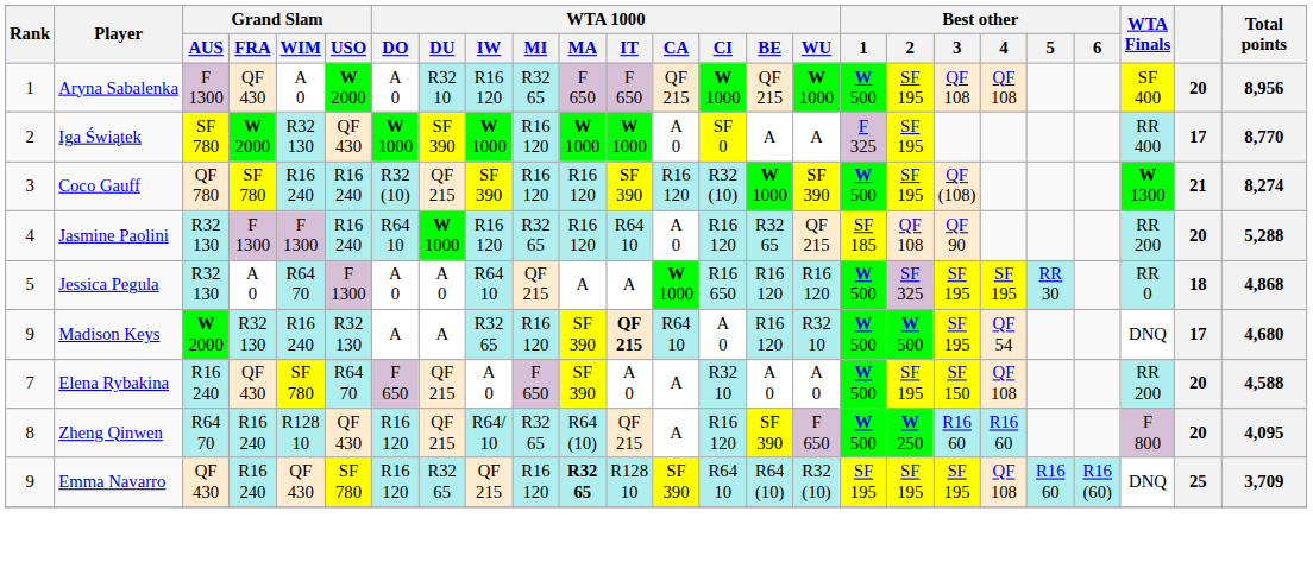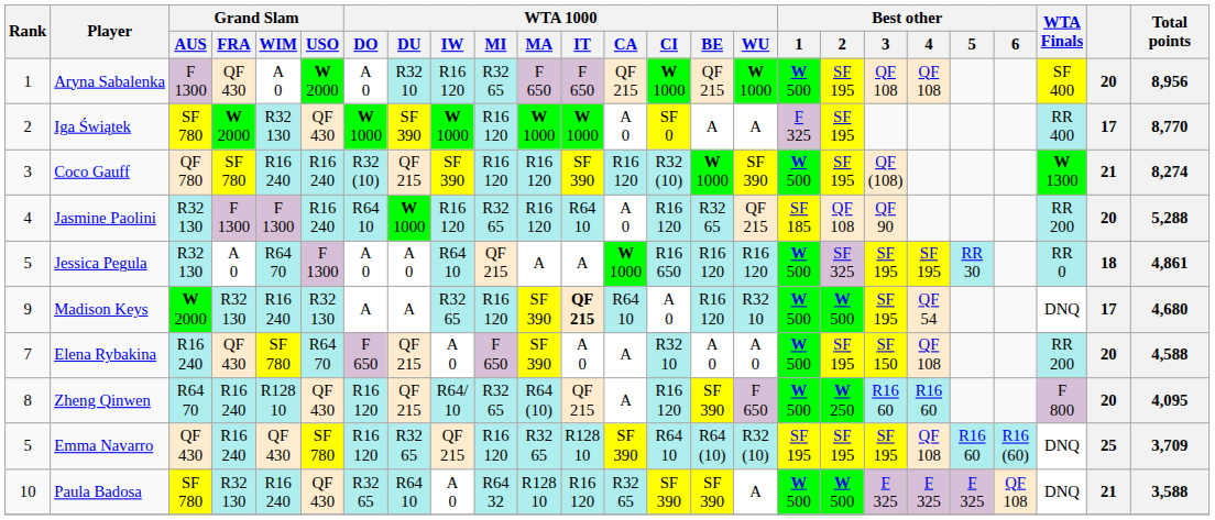 <table class="wikitable nowrap" style=font-size:85%;text-align:center>
 <tr>
 <th rowspan=2>Rank</th>
 <th rowspan=2>Player</th>
 <th colspan=4>Grand Slam</th>
 <th colspan=10>WTA 1000</th>
 <th colspan=6>Best other</th>
 <th rowspan=2><a href='#'>WTA <br> Finals</a></th>
 <th rowspan=2 width=30></th>
 <th rowspan=2 width=60>Total <br> points</th>
 </tr>
 <tr>
 <th style="width:30px;"><a href='#'>AUS</a></th>
 <th style="width:30px;"><a href='#'>FRA</a></th>
 <th style="width:30px;"><a href='#'>WIM</a></th>
 <th style="width:30px;"><a href='#'>USO</a></th>
 <th style="width:30px;"><a href='#'>DO</a></th>
 <th style="width:30px;"><a href='#'>DU</a></th>
 <th style="width:30px;"><a href='#'>IW</a></th>
 <th style="width:30px;"><a href='#'>MI</a></th>
 <th style="width:30px;"><a href='#'>MA</a></th>
 <th style="width:30px;"><a href='#'>IT</a></th>
 <th style="width:30px;"><a href='#'>CA</a></th>
 <th style="width:30px;"><a href='#'>CI</a></th>
 <th style="width:30px;"><a href='#'>BE</a></th>
 <th style="width:30px;"><a href='#'>WU</a></th>
 <th width=30>1</th>
 <th width=30>2</th>
 <th width=30>3</th>
 <th width=30>4</th>
 <th width=30>5</th>
 <th width=30>6</th>
 </tr>
 <tr>
 <td>1</td>
 <td align=left> <a href='#'>Aryna Sabalenka</a></td>
 <td bgcolor=thistle>F<br>1300</td>
 <td bgcolor=ffebcd>QF<br>430</td>
 <td bgcolor=white>A<br>0</td>
 <td bgcolor=lime><strong>W</strong><br>2000</td>
 <td bgcolor=white>A<br>0</td>
 <td bgcolor=afeeee>R32<br>10</td>
 <td bgcolor=afeeee>R16<br>120</td>
 <td bgcolor=afeeee>R32<br>65</td>
 <td bgcolor=thistle>F<br>650</td>
 <td bgcolor=thistle>F<br>650</td>
 <td bgcolor=ffebcd>QF<br>215</td>
 <td bgcolor=lime><strong>W</strong><br>1000</td>
 <td bgcolor=ffebcd>QF<br>215</td>
 <td bgcolor=lime><strong>W</strong><br>1000</td>
 <td bgcolor=lime><strong><a href='#'>W</a></strong><br>500</td>
 <td bgcolor=yellow><a href='#'>SF</a><br>195</td>
 <td bgcolor=ffebcd><a href='#'>QF</a><br>108</td>
 <td bgcolor=ffebcd><a href='#'>QF</a><br>108</td>
 <td></td>
 <td></td>
 <td bgcolor=yellow>SF<br>400</td>
 <th>20</th>
 <th>8,956</th>
 </tr>
 <tr>
 <td>2</td>
 <td align=left> <a href='#'>Iga Świątek</a></td>
 <td bgcolor=yellow>SF<br>780</td>
 <td bgcolor=lime><strong>W</strong><br>2000</td>
 <td bgcolor=afeeee>R32<br>130</td>
 <td bgcolor=ffebcd>QF<br>430</td>
 <td bgcolor=lime><strong>W</strong><br>1000</td>
 <td bgcolor=yellow>SF<br>390</td>
 <td bgcolor=lime><strong>W</strong><br>1000</td>
 <td bgcolor=afeeee>R16<br>120</td>
 <td bgcolor=lime><strong>W</strong><br>1000</td>
 <td bgcolor=lime><strong>W</strong><br>1000</td>
 <td bgcolor=white>A<br>0</td>
 <td bgcolor=yellow>SF<br>0</td>
 <td bgcolor=white>A</td>
 <td bgcolor=white>A</td>
 <td bgcolor=thistle><a href='#'>F</a><br>325</td>
 <td bgcolor=yellow><a href='#'>SF</a><br>195</td>
 <td></td>
 <td></td>
 <td></td>
 <td></td>
 <td bgcolor=afeeee>RR<br>400</td>
 <th>17</th>
 <th>8,770</th>
 </tr>
 <tr>
 <td>3</td>
 <td align=left> <a href='#'>Coco Gauff</a></td>
 <td bgcolor=ffebcd>QF<br>780</td>
 <td bgcolor=yellow>SF<br>780</td>
 <td bgcolor=afeeee>R16<br>240</td>
 <td bgcolor=afeeee>R16<br>240</td>
 <td bgcolor=afeeee>R32<br>(10)</td>
 <td bgcolor=ffebcd>QF<br>215</td>
 <td bgcolor=yellow>SF<br>390</td>
 <td bgcolor=afeeee>R16<br>120</td>
 <td bgcolor=afeeee>R16<br>120</td>
 <td bgcolor=yellow>SF<br>390</td>
 <td bgcolor=afeeee>R16<br>120</td>
 <td bgcolor=afeeee>R32<br>(10)</td>
 <td bgcolor=lime><strong>W</strong><br>1000</td>
 <td bgcolor=yellow>SF<br>390</td>
 <td bgcolor=lime><strong><a href='#'>W</a></strong><br>500</td>
 <td bgcolor=yellow><a href='#'>SF</a><br>195</td>
 <td bgcolor=ffebcd><a href='#'>QF</a><br>(108)</td>
 <td></td>
 <td></td>
 <td></td>
 <td bgcolor=lime><strong>W</strong><br>1300</td>
 <th>21</th>
 <th>8,274</th>
 </tr>
 <tr>
 <td>4</td>
 <td align=left> <a href='#'>Jasmine Paolini</a></td>
 <td bgcolor=afeeee>R32<br>130</td>
 <td bgcolor=thistle>F<br>1300</td>
 <td bgcolor=thistle>F<br>1300</td>
 <td bgcolor=afeeee>R16<br>240</td>
 <td bgcolor=afeeee>R64<br>10</td>
 <td bgcolor=lime><strong>W</strong><br>1000</td>
 <td bgcolor=afeeee>R16<br>120</td>
 <td bgcolor=afeeee>R32<br>65</td>
 <td bgcolor=afeeee>R16<br>120</td>
 <td bgcolor=afeeee>R64<br>10</td>
 <td bgcolor=white>A<br>0</td>
 <td bgcolor=afeeee>R16<br>120</td>
 <td bgcolor=afeeee>R32<br>65</td>
 <td bgcolor=ffebcd>QF<br>215</td>
 <td bgcolor=yellow><a href='#'>SF</a><br>185</td>
 <td bgcolor=ffebcd><a href='#'>QF</a><br>108</td>
 <td bgcolor=ffebcd><a href='#'>QF</a><br>90</td>
 <td></td>
 <td></td>
 <td></td>
 <td bgcolor=afeeee>RR<br>200</td>
 <th>20</th>
 <th>5,288</th>
 </tr>
 <tr>
 <td>5</td>
 <td align=left> <a href='#'>Jessica Pegula</a></td>
 <td bgcolor=afeeee>R32<br>130</td>
 <td bgcolor=white>A<br>0</td>
 <td bgcolor=afeeee>R64<br>70</td>
 <td bgcolor=thistle>F<br>1300</td>
 <td bgcolor=white>A<br>0</td>
 <td bgcolor=white>A<br>0</td>
 <td bgcolor=afeeee>R64<br>10</td>
 <td bgcolor=ffebcd>QF<br>215</td>
 <td bgcolor=white>A</td>
 <td bgcolor=white>A</td>
 <td bgcolor=lime><strong>W</strong><br>1000</td>
 <td bgcolor=afeeee>R16<br>650</td>
 <td bgcolor=afeeee>R16<br>120</td>
 <td bgcolor=afeeee>R16<br>120</td>
 <td bgcolor=lime><strong><a href='#'>W</a></strong><br>500</td>
 <td bgcolor=thistle><a href='#'>SF</a><br>325</td>
 <td bgcolor=yellow><a href='#'>SF</a><br>195</td>
 <td bgcolor=yellow><a href='#'>SF</a><br>195</td>
 <td bgcolor=afeeee><a href='#'>RR</a><br>30</td>
 <td></td>
 <td bgcolor=afeeee>RR<br>0</td>
 <th>18</th>
-<th>4,868</th>
+<th>4,861</th>
 </tr>
 <tr>
 <td>9</td>
 <td align=left> <a href='#'>Madison Keys</a></td>
 <td bgcolor=lime><strong>W</strong><br>2000</td>
 <td bgcolor=afeeee>R32<br>130</td>
 <td bgcolor=afeeee>R16<br>240</td>
 <td bgcolor=afeeee>R32<br>130</td>
 <td bgcolor=white>A</td>
 <td bgcolor=white>A</td>
 <td bgcolor=afeeee>R32<br>65</td>
 <td bgcolor=afeeee>R16<br>120</td>
 <td bgcolor=yellow>SF<br>390</td>
 <td bgcolor=ffebcd><strong>QF<br>215</strong></td>
 <td bgcolor=afeeee>R64<br>10</td>
 <td bgcolor=white>A<br>0</td>
 <td bgcolor=afeeee>R16<br>120</td>
 <td bgcolor=afeeee>R32<br>10</td>
 <td bgcolor=lime><strong><a href='#'>W</a></strong><br>500</td>
 <td bgcolor=lime><strong><a href='#'>W</a></strong><br>500</td>
 <td bgcolor=yellow><a href='#'>SF</a><br>195</td>
 <td bgcolor=ffebcd><a href='#'>QF</a><br>54</td>
 <td></td>
 <td></td>
 <td bgcolor=white>DNQ</td>
 <th>17</th>
 <th>4,680</th>
 </tr>
 <tr>
 <td>7</td>
 <td align=left> <a href='#'>Elena Rybakina</a></td>
 <td bgcolor=afeeee>R16<br>240</td>
 <td bgcolor=ffebcd>QF<br>430</td>
 <td bgcolor=yellow>SF<br>780</td>
 <td bgcolor=afeeee>R64<br>70</td>
 <td bgcolor=thistle>F<br>650</td>
 <td bgcolor=ffebcd>QF<br>215</td>
 <td bgcolor=white>A<br>0</td>
 <td bgcolor=thistle>F<br>650</td>
 <td bgcolor=yellow>SF<br>390</td>
 <td bgcolor=white>A<br>0</td>
 <td bgcolor=white>A</td>
 <td bgcolor=afeeee>R32<br>10</td>
 <td bgcolor=white>A<br>0</td>
 <td bgcolor=white>A<br>0</td>
 <td bgcolor=lime><strong><a href='#'>W</a></strong><br>500</td>
 <td bgcolor=yellow><a href='#'>SF</a><br>195</td>
 <td bgcolor=yellow><a href='#'>SF</a><br>150</td>
 <td bgcolor=ffebcd><a href='#'>QF</a><br>108</td>
 <td></td>
 <td></td>
 <td bgcolor=afeeee>RR<br>200</td>
 <th>20</th>
 <th>4,588</th>
 </tr>
 <tr>
 <td>8</td>
 <td align=left> <a href='#'>Zheng Qinwen</a></td>
 <td bgcolor=afeeee>R64<br>70</td>
 <td bgcolor=afeeee>R16<br>240</td>
 <td bgcolor=afeeee>R128<br>10</td>
 <td bgcolor=ffebcd>QF<br>430</td>
 <td bgcolor=afeeee>R16<br>120</td>
 <td bgcolor=ffebcd>QF<br>215</td>
 <td bgcolor=afeeee>R64/<br>10</td>
 <td bgcolor=afeeee>R32<br>65</td>
 <td bgcolor=afeeee>R64<br>(10)</td>
 <td bgcolor=ffebcd>QF<br>215</td>
 <td bgcolor=white>A</td>
 <td bgcolor=afeeee>R16<br>120</td>
 <td bgcolor=yellow>SF<br>390</td>
 <td bgcolor=thistle>F<br>650</td>
 <td bgcolor=lime><strong><a href='#'>W</a></strong><br>500</td>
 <td bgcolor=lime><strong><a href='#'>W</a></strong><br>250</td>
 <td bgcolor=afeeee><a href='#'>R16</a><br>60</td>
 <td bgcolor=afeeee><a href='#'>R16</a><br>60</td>
 <td></td>
 <td></td>
 <td bgcolor=thistle>F<br>800</td>
 <th>20</th>
 <th>4,095</th>
 </tr>
 <tr>
-<td>9</td>
+<td>5</td>
 <td align=left> <a href='#'>Emma Navarro</a></td>
 <td bgcolor=ffebcd>QF<br>430</td>
 <td bgcolor=afeeee>R16<br>240</td>
 <td bgcolor=ffebcd>QF<br>430</td>
 <td bgcolor=yellow>SF<br>780</td>
 <td bgcolor=afeeee>R16<br>120</td>
 <td bgcolor=afeeee>R32<br>65</td>
 <td bgcolor=ffebcd>QF<br>215</td>
 <td bgcolor=afeeee>R16<br>120</td>
-<td bgcolor=afeeee><strong>R32<br>65</strong></td>
+<td bgcolor=afeeee>R32<br>65</td>
 <td bgcolor=afeeee>R128<br>10</td>
 <td bgcolor=yellow>SF<br>390</td>
 <td bgcolor=afeeee>R64<br>10</td>
 <td bgcolor=afeeee>R64<br>(10)</td>
 <td bgcolor=afeeee>R32<br>(10)</td>
 <td bgcolor=yellow><a href='#'>SF</a><br>195</td>
 <td bgcolor=yellow><a href='#'>SF</a><br>195</td>
 <td bgcolor=yellow><a href='#'>SF</a><br>195</td>
 <td bgcolor=ffebcd><a href='#'>QF</a><br>108</td>
 <td bgcolor=afeeee><a href='#'>R16</a><br>60</td>
 <td bgcolor=afeeee><a href='#'>R16</a><br>(60)</td>
 <td bgcolor=white>DNQ</td>
 <th>25</th>
 <th>3,709</th>
 </tr>
 <tr>
+<td>10</td>
+<td align=left> <a href='#'>Paula Badosa</a></td>
+<td bgcolor=yellow>SF<br>780</td>
+<td bgcolor=afeeee>R32<br>130</td>
+<td bgcolor=afeeee>R16<br>240</td>
+<td bgcolor=ffebcd>QF<br>430</td>
+<td bgcolor=afeeee>R32<br>65</td>
+<td bgcolor=afeeee>R64<br>10</td>
+<td bgcolor=white>A<br>0</td>
+<td bgcolor=afeeee>R64<br>32</td>
+<td bgcolor=afeeee>R128<br>10</td>
+<td bgcolor=afeeee>R16<br>120</td>
+<td bgcolor=afeeee>R32<br>65</td>
+<td bgcolor=yellow>SF<br>390</td>
+<td bgcolor=yellow>SF<br>390</td>
+<td bgcolor=white>A</td>
+<td bgcolor=lime><strong><a href='#'>W</a></strong><br>500</td>
+<td bgcolor=lime><strong><a href='#'>W</a></strong><br>500</td>
+<td bgcolor=thistle><a href='#'>F</a><br>325</td>
+<td bgcolor=thistle><a href='#'>F</a><br>325</td>
+<td bgcolor=thistle><a href='#'>F</a><br>325</td>
+<td bgcolor=ffebcd><a href='#'>QF</a><br>108</td>
+<td bgcolor=white>DNQ</td>
+<th>21</th>
+<th>3,588</th>
+</tr>
+<tr>
 </tr>
 </table>
